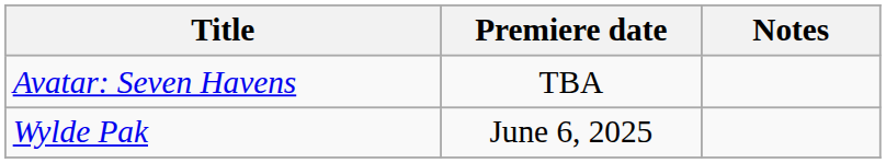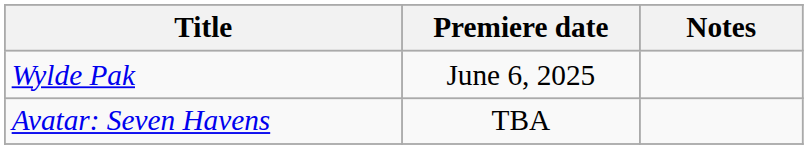 <table class="wikitable plainrowheaders sortable" style="width:70%;text-align:center;">
 <tr>
 <th scope="col" style="width:25%;">Title</th>
 <th scope="col" style="width:14%;">Premiere date</th>
 <th scope="col" style="width:10%;">Notes</th>
 </tr>
 <tr>
+<td scope="row" style="text-align:left;"><em><a href='#'>Wylde Pak</a></em></td>
+<td>June 6, 2025</td>
+<td></td>
+</tr>
+<tr>
 <td scope="row" style="text-align:left;"><em><a href='#'>Avatar: Seven Havens</a></em></td>
 <td>TBA</td>
 <td></td>
 </tr>
-<tr>
-<td scope="row" style="text-align:left;"><em><a href='#'>Wylde Pak</a></em></td>
-<td>June 6, 2025</td>
-<td></td>
-</tr>
 </table>
